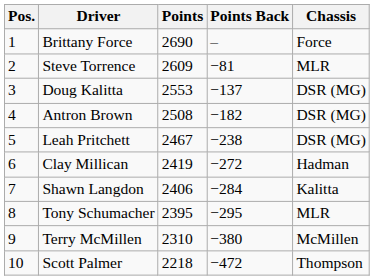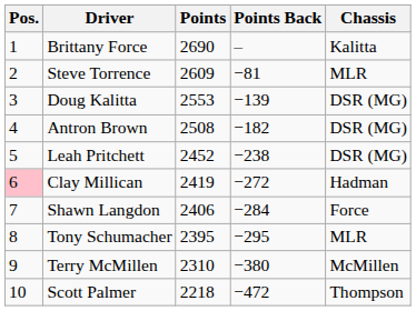 <table class="wikitable">
 <tr>
 <th>Pos.</th>
 <th>Driver</th>
 <th>Points</th>
 <th>Points Back</th>
 <th>Chassis</th>
 </tr>
 <tr>
 <td>1</td>
 <td>Brittany Force</td>
 <td>2690</td>
 <td>–</td>
-<td>Force</td>
+<td>Kalitta</td>
 </tr>
 <tr>
 <td>2</td>
 <td>Steve Torrence</td>
 <td>2609</td>
 <td>−81</td>
 <td>MLR</td>
 </tr>
 <tr>
 <td>3</td>
 <td>Doug Kalitta</td>
 <td>2553</td>
-<td>−137</td>
+<td>−139</td>
 <td>DSR (MG)</td>
 </tr>
 <tr>
 <td>4</td>
 <td>Antron Brown</td>
 <td>2508</td>
 <td>−182</td>
 <td>DSR (MG)</td>
 </tr>
 <tr>
 <td>5</td>
 <td>Leah Pritchett</td>
-<td>2467</td>
+<td>2452</td>
 <td>−238</td>
 <td>DSR (MG)</td>
 </tr>
 <tr>
-<td>6</td>
+<td style="background: pink;">6</td>
 <td>Clay Millican</td>
 <td>2419</td>
 <td>−272</td>
 <td>Hadman</td>
 </tr>
 <tr>
 <td>7</td>
 <td>Shawn Langdon</td>
 <td>2406</td>
 <td>−284</td>
-<td>Kalitta</td>
+<td>Force</td>
 </tr>
 <tr>
 <td>8</td>
 <td>Tony Schumacher</td>
 <td>2395</td>
 <td>−295</td>
 <td>MLR</td>
 </tr>
 <tr>
 <td>9</td>
 <td>Terry McMillen</td>
 <td>2310</td>
 <td>−380</td>
 <td>McMillen</td>
 </tr>
 <tr>
 <td>10</td>
 <td>Scott Palmer</td>
 <td>2218</td>
 <td>−472</td>
 <td>Thompson</td>
 </tr>
 </table>
